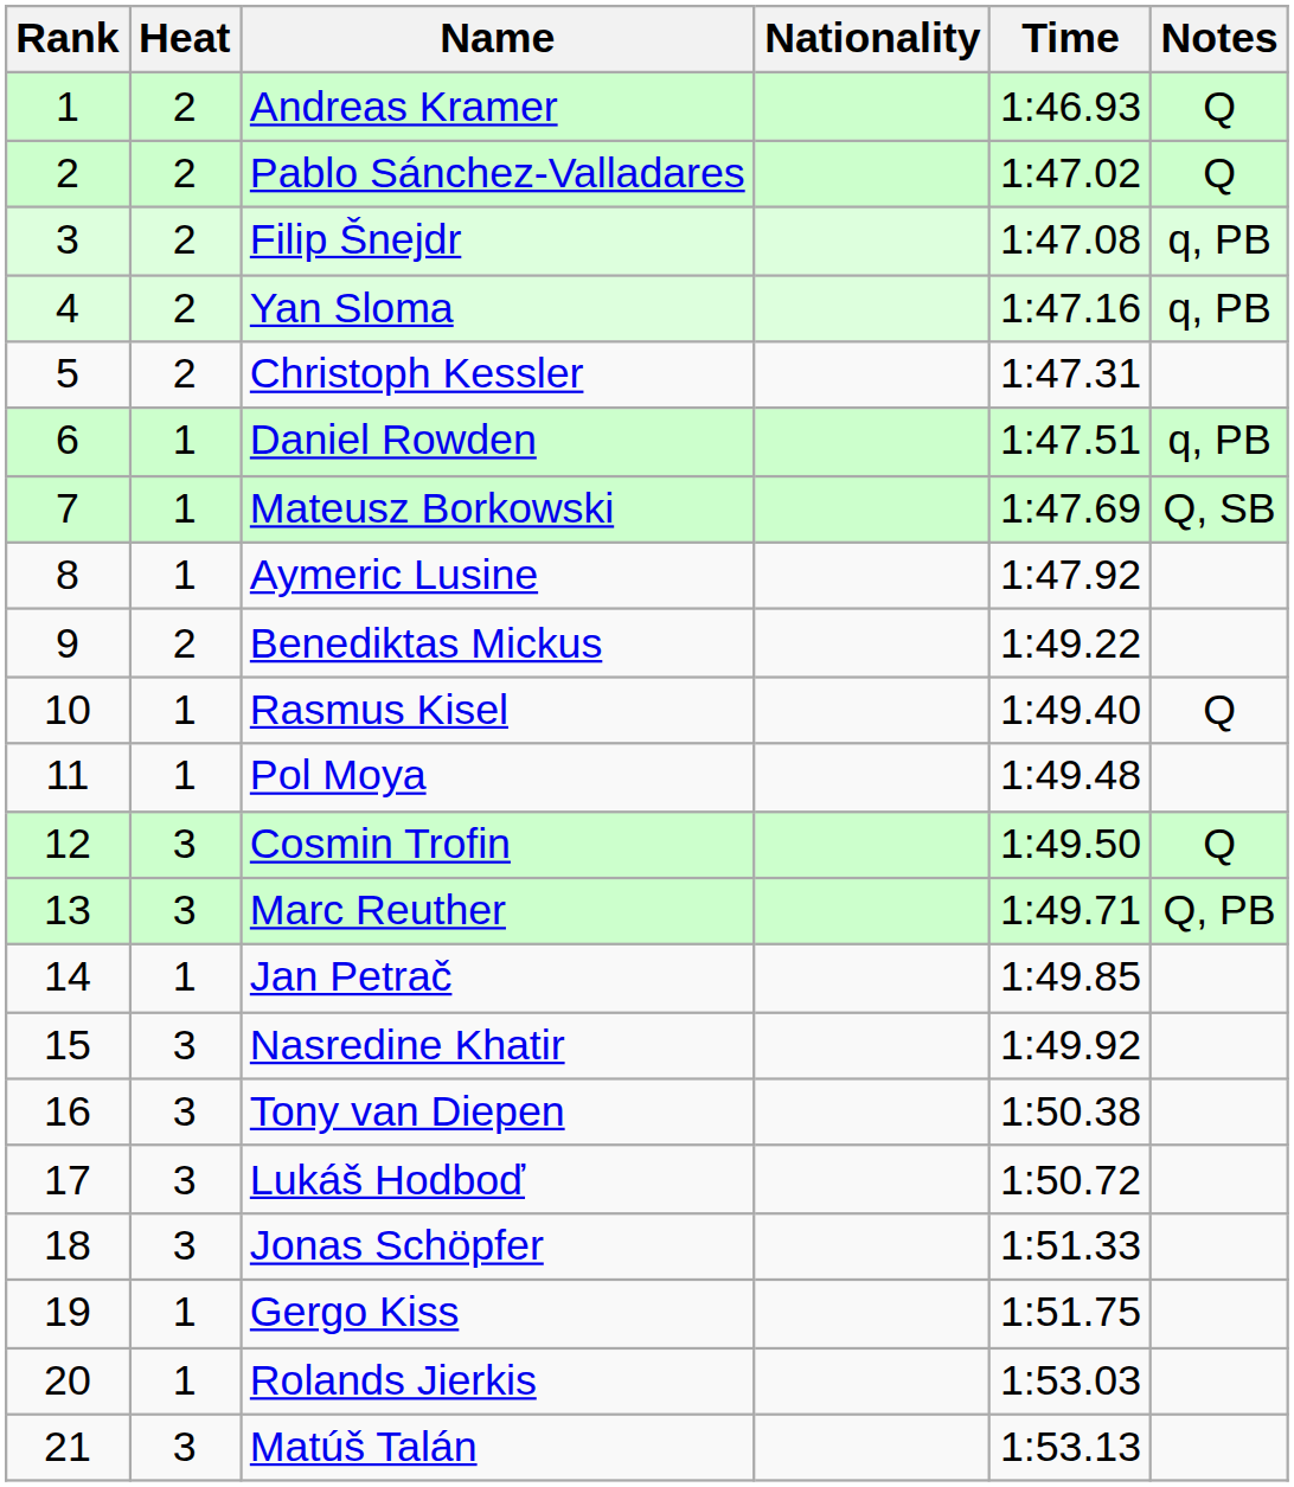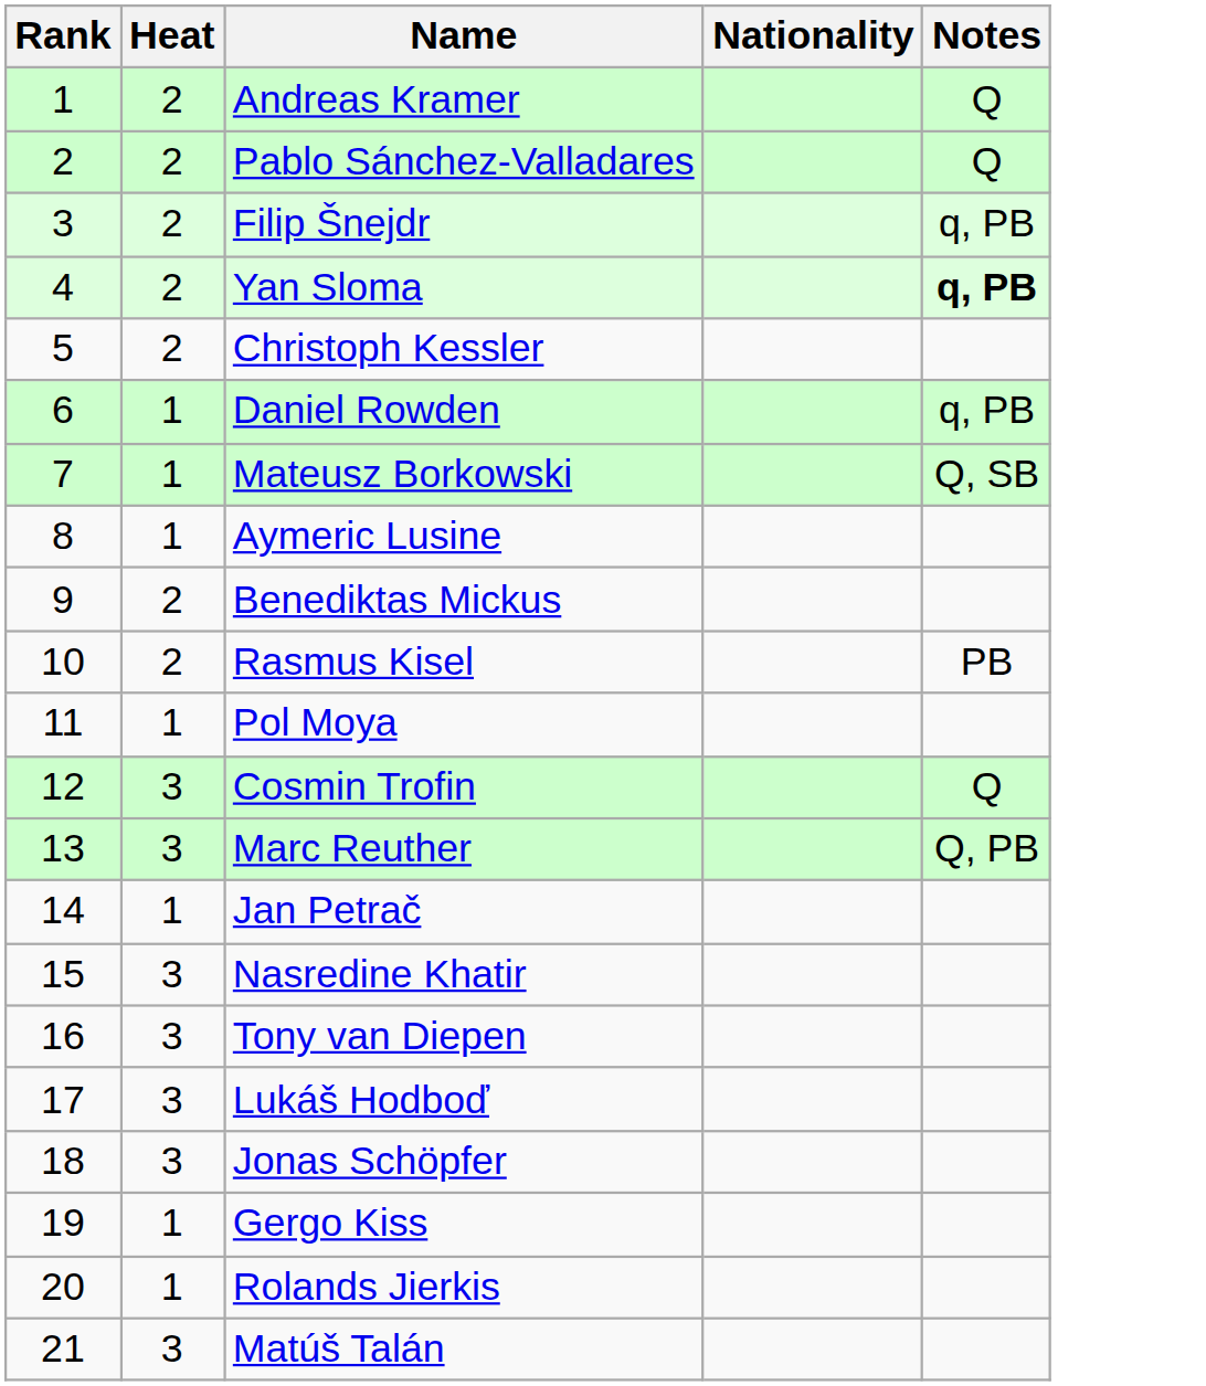 <table class="wikitable sortable" style="text-align:center">
 <tr>
 <th>Rank</th>
 <th>Heat</th>
 <th>Name</th>
 <th>Nationality</th>
-<th>Time</th>
 <th>Notes</th>
 </tr>
 <tr bgcolor=ccffcc>
 <td>1</td>
 <td>2</td>
 <td align=left><a href='#'>Andreas Kramer</a></td>
 <td align=left></td>
-<td>1:46.93</td>
 <td>Q</td>
 </tr>
 <tr bgcolor=ccffcc>
 <td>2</td>
 <td>2</td>
 <td align=left><a href='#'>Pablo Sánchez-Valladares</a></td>
 <td align=left></td>
-<td>1:47.02</td>
 <td>Q</td>
 </tr>
 <tr bgcolor=ddffdd>
 <td>3</td>
 <td>2</td>
 <td align=left><a href='#'>Filip Šnejdr</a></td>
 <td align=left></td>
-<td>1:47.08</td>
 <td>q, PB</td>
 </tr>
 <tr bgcolor=ddffdd>
 <td>4</td>
 <td>2</td>
 <td align=left><a href='#'>Yan Sloma</a></td>
 <td align=left></td>
-<td>1:47.16</td>
-<td>q, PB</td>
+<td><strong>q, PB</strong></td>
 </tr>
 <tr>
 <td>5</td>
 <td>2</td>
 <td align=left><a href='#'>Christoph Kessler</a></td>
 <td align=left></td>
-<td>1:47.31</td>
 <td></td>
 </tr>
 <tr bgcolor=ccffcc>
 <td>6</td>
 <td>1</td>
 <td align=left><a href='#'>Daniel Rowden</a></td>
 <td align=left></td>
-<td>1:47.51</td>
 <td>q, PB</td>
 </tr>
 <tr bgcolor=ccffcc>
 <td>7</td>
 <td>1</td>
 <td align=left><a href='#'>Mateusz Borkowski</a></td>
 <td align=left></td>
-<td>1:47.69</td>
 <td>Q, SB</td>
 </tr>
 <tr>
 <td>8</td>
 <td>1</td>
 <td align=left><a href='#'>Aymeric Lusine</a></td>
 <td align=left></td>
-<td>1:47.92</td>
 <td></td>
 </tr>
 <tr>
 <td>9</td>
 <td>2</td>
 <td align=left><a href='#'>Benediktas Mickus</a></td>
 <td align=left></td>
-<td>1:49.22</td>
 <td></td>
 </tr>
 <tr>
 <td>10</td>
-<td>1</td>
+<td>2</td>
 <td align=left><a href='#'>Rasmus Kisel</a></td>
 <td align=left></td>
-<td>1:49.40</td>
-<td>Q</td>
+<td>PB</td>
 </tr>
 <tr>
 <td>11</td>
 <td>1</td>
 <td align=left><a href='#'>Pol Moya</a></td>
 <td align=left></td>
-<td>1:49.48</td>
 <td></td>
 </tr>
 <tr bgcolor=ccffcc>
 <td>12</td>
 <td>3</td>
 <td align=left><a href='#'>Cosmin Trofin</a></td>
 <td align=left></td>
-<td>1:49.50</td>
 <td>Q</td>
 </tr>
 <tr bgcolor=ccffcc>
 <td>13</td>
 <td>3</td>
 <td align=left><a href='#'>Marc Reuther</a></td>
 <td align=left></td>
-<td>1:49.71</td>
 <td>Q, PB</td>
 </tr>
 <tr>
 <td>14</td>
 <td>1</td>
 <td align=left><a href='#'>Jan Petrač</a></td>
 <td align=left></td>
-<td>1:49.85</td>
 <td></td>
 </tr>
 <tr>
 <td>15</td>
 <td>3</td>
 <td align=left><a href='#'>Nasredine Khatir</a></td>
 <td align=left></td>
-<td>1:49.92</td>
 <td></td>
 </tr>
 <tr>
 <td>16</td>
 <td>3</td>
 <td align=left><a href='#'>Tony van Diepen</a></td>
 <td align=left></td>
-<td>1:50.38</td>
 <td></td>
 </tr>
 <tr>
 <td>17</td>
 <td>3</td>
 <td align=left><a href='#'>Lukáš Hodboď</a></td>
 <td align=left></td>
-<td>1:50.72</td>
 <td></td>
 </tr>
 <tr>
 <td>18</td>
 <td>3</td>
 <td align=left><a href='#'>Jonas Schöpfer</a></td>
 <td align=left></td>
-<td>1:51.33</td>
 <td></td>
 </tr>
 <tr>
 <td>19</td>
 <td>1</td>
 <td align=left><a href='#'>Gergo Kiss</a></td>
 <td align=left></td>
-<td>1:51.75</td>
 <td></td>
 </tr>
 <tr>
 <td>20</td>
 <td>1</td>
 <td align=left><a href='#'>Rolands Jierkis</a></td>
 <td align=left></td>
-<td>1:53.03</td>
 <td></td>
 </tr>
 <tr>
 <td>21</td>
 <td>3</td>
 <td align=left><a href='#'>Matúš Talán</a></td>
 <td align=left></td>
-<td>1:53.13</td>
 <td></td>
 </tr>
 </table>
